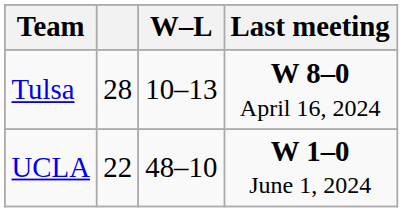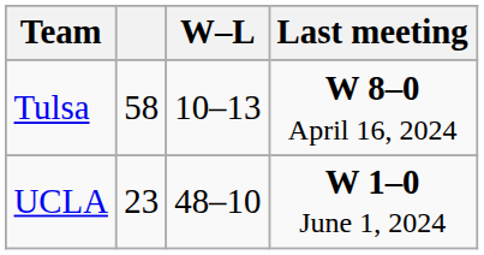 <table class="wikitable mw-collapsible mw-collapsed" style="text-align:center">
 <tr>
 <th>Team</th>
 <th scope="col"></th>
 <th scope="col">W–L</th>
 <th scope="col">Last meeting</th>
 </tr>
 <tr>
 <td style="text-align:left"><a href='#'>Tulsa</a></td>
-<td>28</td>
+<td>58</td>
 <td>10–13</td>
 <td><strong><span>W 8–0</span></strong><br><small>April 16, 2024</small></td>
 </tr>
 <tr>
 <td style="text-align:left"><a href='#'>UCLA</a></td>
-<td>22</td>
+<td>23</td>
 <td>48–10</td>
 <td><strong><span>W 1–0</span></strong> <br><small>June 1, 2024</small></td>
 </tr>
 </table>
